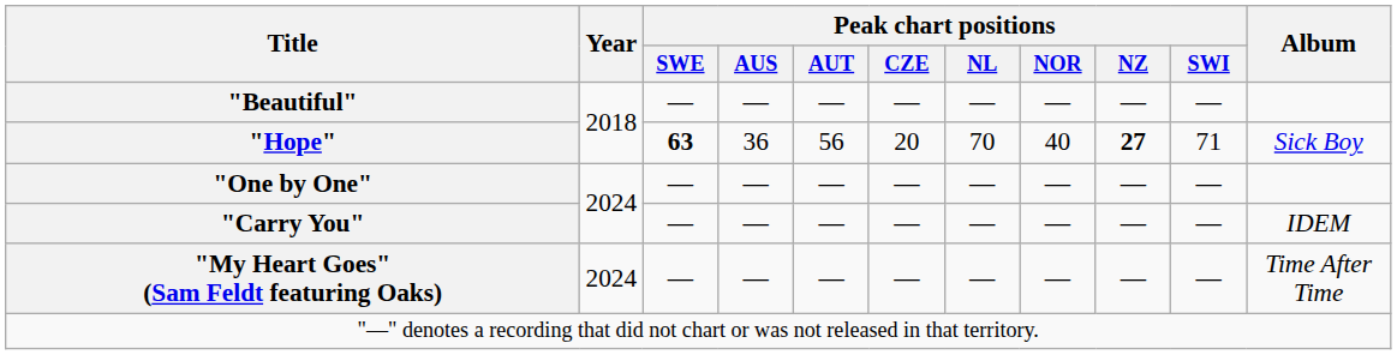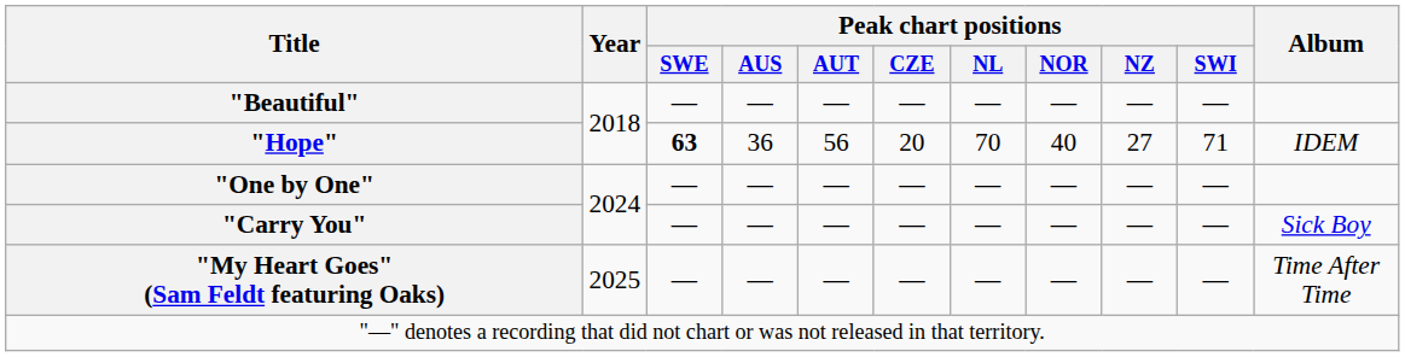 <table class="wikitable plainrowheaders" style="text-align:center;">
 <tr>
 <th scope="col" rowspan="2" style="width:22em;">Title</th>
 <th scope="col" rowspan="2" style="width:1em;">Year</th>
 <th scope="col" colspan="8">Peak chart positions</th>
 <th scope="col" rowspan="2">Album</th>
 </tr>
 <tr>
 <th scope="col" style="width:3em;font-size:85%;"><a href='#'>SWE</a><br></th>
 <th scope="col" style="width:3em;font-size:85%;"><a href='#'>AUS</a><br></th>
 <th scope="col" style="width:3em;font-size:85%;"><a href='#'>AUT</a><br></th>
 <th scope="col" style="width:3em;font-size:85%;"><a href='#'>CZE</a></th>
 <th scope="col" style="width:3em;font-size:85%;"><a href='#'>NL</a><br></th>
 <th scope="col" style="width:3em;font-size:85%;"><a href='#'>NOR</a><br></th>
 <th scope="col" style="width:3em;font-size:85%;"><a href='#'>NZ</a><br></th>
 <th scope="col" style="width:3em;font-size:85%;"><a href='#'>SWI</a><br></th>
 </tr>
 <tr>
 <th scope="row">"Beautiful"<br></th>
 <td rowspan="2">2018</td>
 <td>—</td>
 <td>—</td>
 <td>—</td>
 <td>—</td>
 <td>—</td>
 <td>—</td>
 <td>—</td>
 <td>—</td>
 <td></td>
 </tr>
 <tr>
 <th scope="row">"<a href='#'>Hope</a>"<br></th>
 <td><strong>63</strong></td>
 <td>36</td>
 <td>56</td>
 <td>20</td>
 <td>70</td>
 <td>40</td>
-<td><strong>27</strong></td>
+<td>27</td>
 <td>71</td>
-<td><em><a href='#'>Sick Boy</a></em></td>
+<td><em>IDEM</em></td>
 </tr>
 <tr>
 <th scope="row">"One by One" <br></th>
 <td rowspan="2">2024</td>
 <td>—</td>
 <td>—</td>
 <td>—</td>
 <td>—</td>
 <td>—</td>
 <td>—</td>
 <td>—</td>
 <td>—</td>
 <td></td>
 </tr>
 <tr>
 <th scope="row">"Carry You"<br></th>
 <td>—</td>
 <td>—</td>
 <td>—</td>
 <td>—</td>
 <td>—</td>
 <td>—</td>
 <td>—</td>
 <td>—</td>
-<td><em>IDEM</em></td>
+<td><em><a href='#'>Sick Boy</a></em></td>
 </tr>
 <tr>
 <th scope="row">"My Heart Goes"<br><span>(<a href='#'>Sam Feldt</a> featuring Oaks)</span></th>
-<td>2024</td>
+<td>2025</td>
 <td>—</td>
 <td>—</td>
 <td>—</td>
 <td>—</td>
 <td>—</td>
 <td>—</td>
 <td>—</td>
 <td>—</td>
 <td><em>Time After Time</em></td>
 </tr>
 <tr>
 <td colspan="15" style="font-size:85%">"—" denotes a recording that did not chart or was not released in that territory.</td>
 </tr>
 </table>
